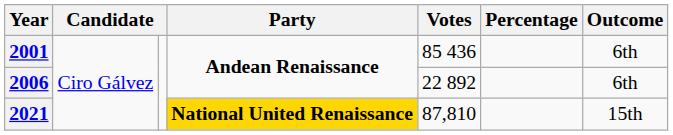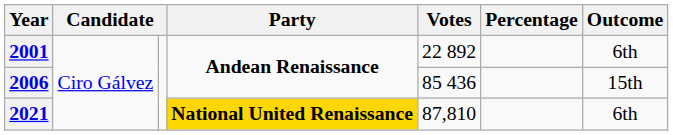 <table class="wikitable" style="text-align:center">
 <tr>
 <th>Year</th>
 <th colspan="2">Candidate</th>
 <th>Party</th>
 <th>Votes</th>
 <th>Percentage</th>
 <th>Outcome</th>
 </tr>
 <tr>
 <th><a href='#'>2001</a></th>
 <td rowspan="3"><a href='#'>Ciro Gálvez</a></td>
 <td rowspan="3"></td>
 <td rowspan="2"><strong>Andean Renaissance</strong></td>
-<td>85 436</td>
+<td>22 892</td>
 <td></td>
 <td>6th</td>
 </tr>
 <tr>
 <th><a href='#'>2006</a></th>
-<td>22 892</td>
+<td>85 436</td>
 <td></td>
-<td>6th</td>
+<td>15th</td>
 </tr>
 <tr>
 <th><a href='#'>2021</a></th>
 <td style="background: gold;"><strong>National United Renaissance</strong></td>
 <td>87,810</td>
 <td></td>
-<td>15th</td>
+<td>6th</td>
 </tr>
 </table>
